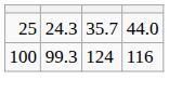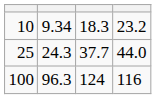 <table class="wikitable">
 <tr>
 <th></th>
 <th></th>
 <th></th>
 <th></th>
 </tr>
 <tr>
+<td style="text-align: right;">10</td>
+<td>9.34</td>
+<td>18.3</td>
+<td>23.2</td>
+</tr>
+<tr>
 <td style="text-align: right;">25</td>
 <td>24.3</td>
-<td>35.7</td>
+<td>37.7</td>
 <td>44.0</td>
 </tr>
 <tr>
 <td style="text-align: right;">100</td>
-<td>99.3</td>
+<td>96.3</td>
 <td>124</td>
 <td>116</td>
 </tr>
 </table>
